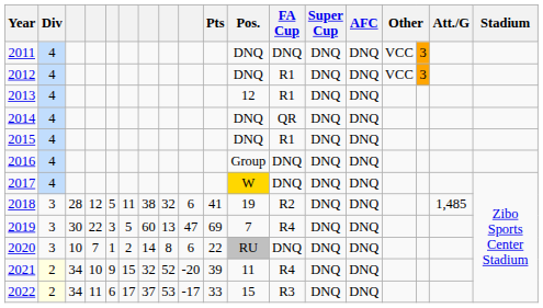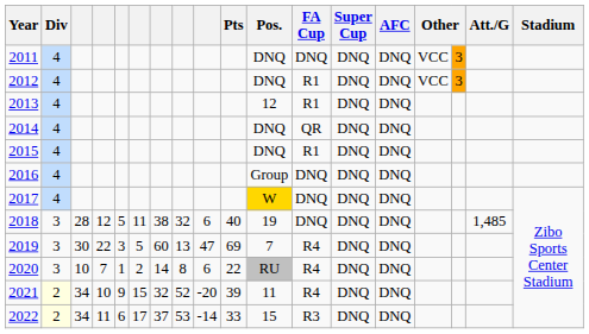 <table class="wikitable sortable" width=100% style=text-align:Center>
 <tr>
 <th>Year</th>
 <th>Div</th>
 <th></th>
 <th></th>
 <th></th>
 <th></th>
 <th></th>
 <th></th>
 <th></th>
 <th>Pts</th>
 <th width=2%>Pos.</th>
 <th width=4%><a href='#'>FA Cup</a></th>
 <th width=2%><a href='#'>Super Cup</a></th>
 <th><a href='#'>AFC</a></th>
 <th colspan=2>Other</th>
 <th>Att./G</th>
 <th>Stadium</th>
 </tr>
 <tr>
 <td><a href='#'>2011</a></td>
 <td bgcolor="#c1ddfd">4</td>
 <td></td>
 <td></td>
 <td></td>
 <td></td>
 <td></td>
 <td></td>
 <td></td>
 <td></td>
 <td>DNQ</td>
 <td>DNQ</td>
 <td>DNQ</td>
 <td>DNQ</td>
 <td>VCC </td>
 <td bgcolor="#FFA500">3</td>
 <td></td>
 <td></td>
 </tr>
 <tr>
 <td><a href='#'>2012</a></td>
 <td bgcolor="#c1ddfd">4</td>
 <td></td>
 <td></td>
 <td></td>
 <td></td>
 <td></td>
 <td></td>
 <td></td>
 <td></td>
 <td>DNQ</td>
 <td>R1</td>
 <td>DNQ</td>
 <td>DNQ</td>
 <td>VCC </td>
 <td bgcolor="#FFA500">3</td>
 <td></td>
 <td></td>
 </tr>
 <tr>
 <td><a href='#'>2013</a></td>
 <td bgcolor="#c1ddfd">4</td>
 <td></td>
 <td></td>
 <td></td>
 <td></td>
 <td></td>
 <td></td>
 <td></td>
 <td></td>
 <td>12</td>
 <td>R1</td>
 <td>DNQ</td>
 <td>DNQ</td>
 <td></td>
 <td></td>
 <td></td>
 <td></td>
 </tr>
 <tr>
 <td><a href='#'>2014</a></td>
 <td bgcolor="#c1ddfd">4</td>
 <td></td>
 <td></td>
 <td></td>
 <td></td>
 <td></td>
 <td></td>
 <td></td>
 <td></td>
 <td>DNQ</td>
 <td>QR</td>
 <td>DNQ</td>
 <td>DNQ</td>
 <td></td>
 <td></td>
 <td></td>
 <td></td>
 </tr>
 <tr>
 <td><a href='#'>2015</a></td>
 <td bgcolor="#c1ddfd">4</td>
 <td></td>
 <td></td>
 <td></td>
 <td></td>
 <td></td>
 <td></td>
 <td></td>
 <td></td>
 <td>DNQ</td>
 <td>R1</td>
 <td>DNQ</td>
 <td>DNQ</td>
 <td></td>
 <td></td>
 <td></td>
 <td></td>
 </tr>
 <tr>
 <td><a href='#'>2016</a></td>
 <td bgcolor="#c1ddfd">4</td>
 <td></td>
 <td></td>
 <td></td>
 <td></td>
 <td></td>
 <td></td>
 <td></td>
 <td></td>
 <td>Group</td>
 <td>DNQ</td>
 <td>DNQ</td>
 <td>DNQ</td>
 <td></td>
 <td></td>
 <td></td>
 <td></td>
 </tr>
 <tr>
 <td><a href='#'>2017</a></td>
 <td bgcolor="#c1ddfd">4</td>
 <td></td>
 <td></td>
 <td></td>
 <td></td>
 <td></td>
 <td></td>
 <td></td>
 <td></td>
 <td bgcolor=gold>W</td>
 <td>DNQ</td>
 <td>DNQ</td>
 <td>DNQ</td>
 <td></td>
 <td></td>
 <td></td>
 <td align=center rowspan=6><a href='#'>Zibo Sports Center Stadium</a></td>
 </tr>
 <tr>
 <td><a href='#'>2018</a></td>
 <td>3</td>
 <td>28</td>
 <td>12</td>
 <td>5</td>
 <td>11</td>
 <td>38</td>
 <td>32</td>
 <td>6</td>
-<td>41</td>
+<td>40</td>
 <td>19</td>
-<td>R2</td>
+<td>DNQ</td>
 <td>DNQ</td>
 <td>DNQ</td>
 <td></td>
 <td></td>
 <td>1,485</td>
 </tr>
 <tr>
 <td><a href='#'>2019</a></td>
 <td>3</td>
 <td>30</td>
 <td>22</td>
 <td>3</td>
 <td>5</td>
 <td>60</td>
 <td>13</td>
 <td>47</td>
 <td>69</td>
 <td>7</td>
 <td>R4</td>
 <td>DNQ</td>
 <td>DNQ</td>
 <td></td>
 <td></td>
 <td></td>
 </tr>
 <tr>
 <td><a href='#'>2020</a></td>
 <td>3</td>
 <td>10</td>
 <td>7</td>
 <td>1</td>
 <td>2</td>
 <td>14</td>
 <td>8</td>
 <td>6</td>
 <td>22</td>
 <td bgcolor=C0C0C0>RU</td>
-<td>DNQ</td>
+<td>R4</td>
 <td>DNQ</td>
 <td>DNQ</td>
 <td></td>
 <td></td>
 <td></td>
 </tr>
 <tr>
 <td><a href='#'>2021</a></td>
 <td bgcolor="#FFFFE0">2</td>
 <td>34</td>
 <td>10</td>
 <td>9</td>
 <td>15</td>
 <td>32</td>
 <td>52</td>
 <td>-20</td>
 <td>39</td>
 <td>11</td>
 <td>R4</td>
 <td>DNQ</td>
 <td>DNQ</td>
 <td></td>
 <td></td>
 <td></td>
 </tr>
 <tr>
 <td><a href='#'>2022</a></td>
 <td bgcolor="#FFFFE0">2</td>
 <td>34</td>
 <td>11</td>
 <td>6</td>
 <td>17</td>
 <td>37</td>
 <td>53</td>
-<td>-17</td>
+<td>-14</td>
 <td>33</td>
 <td>15</td>
 <td>R3</td>
 <td>DNQ</td>
 <td>DNQ</td>
 <td></td>
 <td></td>
 <td></td>
 </tr>
 </table>
